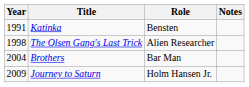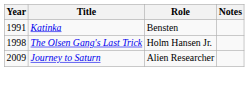 <table class="wikitable sortable">
 <tr>
 <th>Year</th>
 <th>Title</th>
 <th>Role</th>
 <th class="unsortable">Notes</th>
 </tr>
 <tr>
 <td>1991</td>
 <td><em><a href='#'>Katinka</a></em></td>
 <td>Bensten</td>
 <td></td>
 </tr>
 <tr>
 <td>1998</td>
 <td><em><a href='#'>The Olsen Gang's Last Trick</a></em></td>
-<td>Alien Researcher</td>
-<td></td>
-</tr>
-<tr>
-<td>2004</td>
-<td><em><a href='#'>Brothers</a></em></td>
-<td>Bar Man</td>
+<td>Holm Hansen Jr.</td>
 <td></td>
 </tr>
 <tr>
 <td>2009</td>
 <td><em><a href='#'>Journey to Saturn</a></em></td>
-<td>Holm Hansen Jr.</td>
+<td>Alien Researcher</td>
 <td></td>
 </tr>
 </table>
